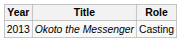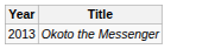 <table class="wikitable">
 <tr>
 <th>Year</th>
 <th>Title</th>
-<th>Role</th>
 </tr>
 <tr>
 <td>2013</td>
 <td><em>Okoto the Messenger</em></td>
-<td>Casting</td>
 </tr>
 </table>
